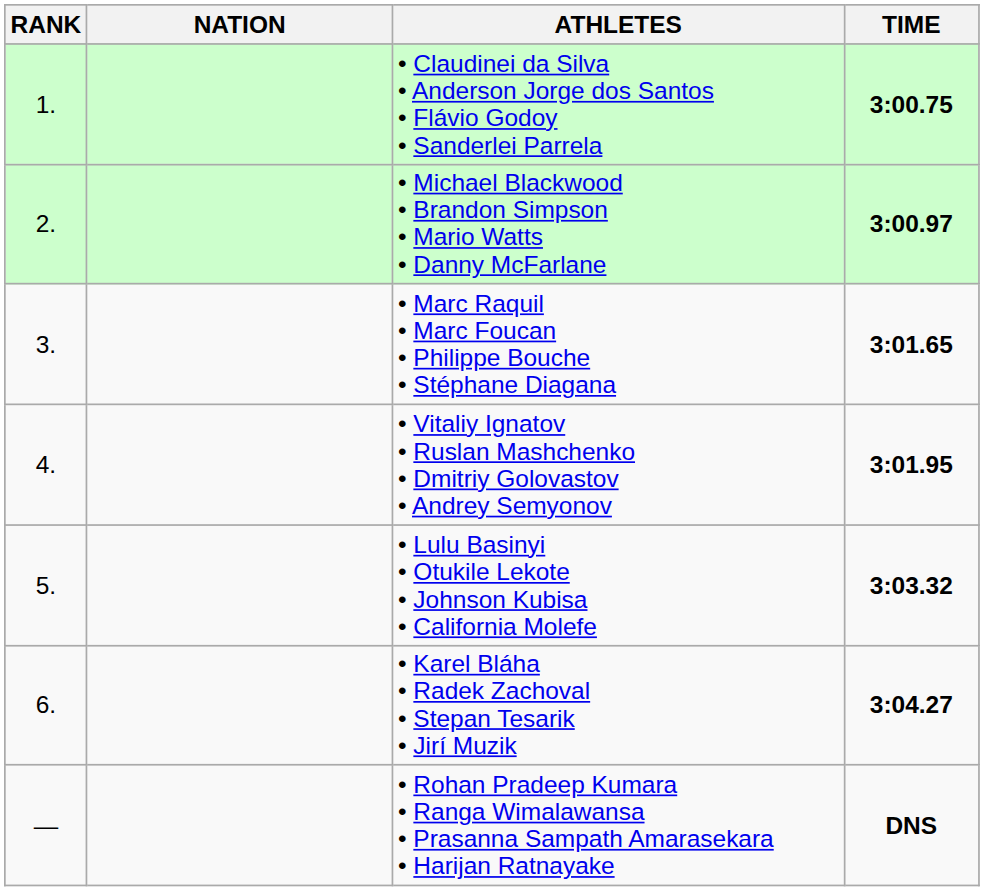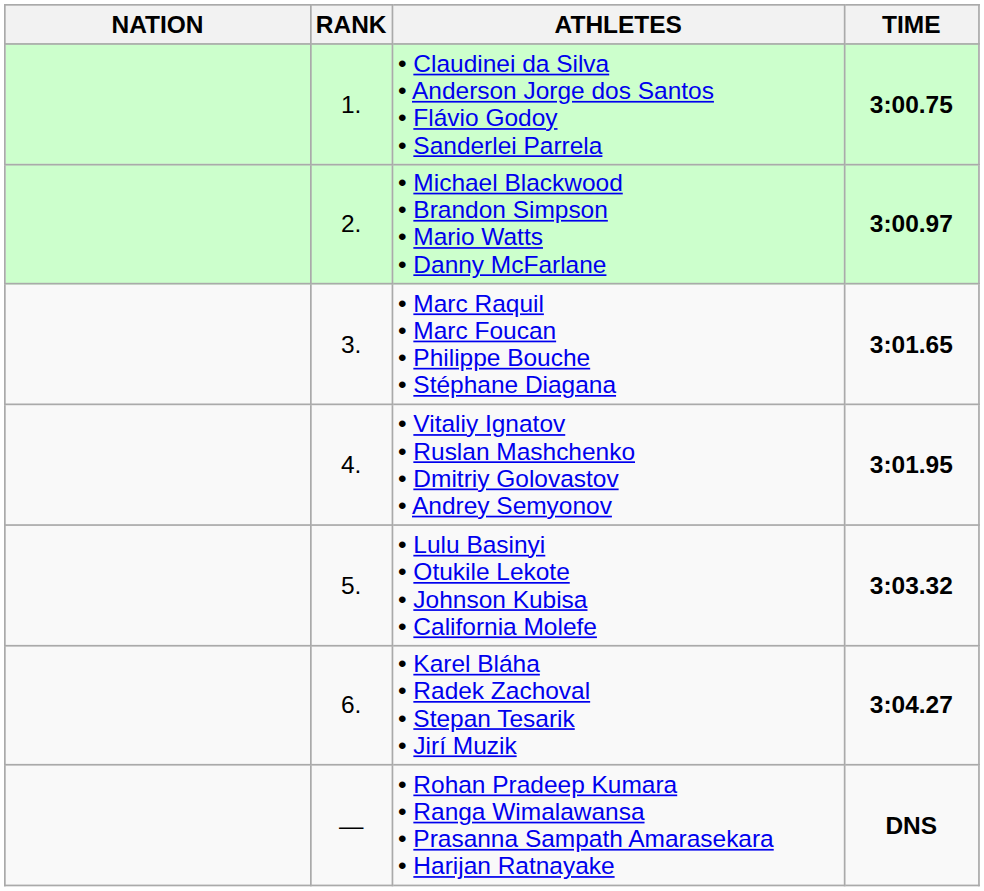 <table class="wikitable" style="border-collapse: collapse; font-size: 90%;">
 <tr>
+<th style="width: 12em">NATION</th>
 <th>RANK</th>
-<th style="width: 12em">NATION</th>
 <th style="width: 18em">ATHLETES</th>
 <th style="width: 5em">TIME</th>
 </tr>
 <tr style="background:#ccffcc;">
+<td align="center"></td>
 <td align="center">1.</td>
-<td align="center"></td>
 <td>• <a href='#'>Claudinei da Silva</a><br>• <a href='#'>Anderson Jorge dos Santos</a><br>• <a href='#'>Flávio Godoy</a><br>• <a href='#'>Sanderlei Parrela</a></td>
 <td align="center"><strong>3:00.75</strong></td>
 </tr>
 <tr style="background:#ccffcc;">
+<td align="center"></td>
 <td align="center">2.</td>
-<td align="center"></td>
 <td>• <a href='#'>Michael Blackwood</a><br>• <a href='#'>Brandon Simpson</a><br>• <a href='#'>Mario Watts</a><br>• <a href='#'>Danny McFarlane</a></td>
 <td align="center"><strong>3:00.97</strong></td>
 </tr>
 <tr>
+<td align="center"></td>
 <td align="center">3.</td>
-<td align="center"></td>
 <td>• <a href='#'>Marc Raquil</a><br>• <a href='#'>Marc Foucan</a><br>• <a href='#'>Philippe Bouche</a><br>• <a href='#'>Stéphane Diagana</a></td>
 <td align="center"><strong>3:01.65</strong></td>
 </tr>
 <tr>
+<td align="center"></td>
 <td align="center">4.</td>
-<td align="center"></td>
 <td>• <a href='#'>Vitaliy Ignatov</a><br>• <a href='#'>Ruslan Mashchenko</a><br>• <a href='#'>Dmitriy Golovastov</a><br>• <a href='#'>Andrey Semyonov</a></td>
 <td align="center"><strong>3:01.95</strong></td>
 </tr>
 <tr>
+<td align="center"></td>
 <td align="center">5.</td>
-<td align="center"></td>
 <td>• <a href='#'>Lulu Basinyi</a><br>• <a href='#'>Otukile Lekote</a><br>• <a href='#'>Johnson Kubisa</a><br>• <a href='#'>California Molefe</a></td>
 <td align="center"><strong>3:03.32</strong></td>
 </tr>
 <tr>
+<td align="center"></td>
 <td align="center">6.</td>
-<td align="center"></td>
 <td>• <a href='#'>Karel Bláha</a><br>• <a href='#'>Radek Zachoval</a><br>• <a href='#'>Stepan Tesarik</a><br>• <a href='#'>Jirí Muzik</a></td>
 <td align="center"><strong>3:04.27</strong></td>
 </tr>
 <tr>
+<td align="center"></td>
 <td align="center">—</td>
-<td align="center"></td>
 <td>• <a href='#'>Rohan Pradeep Kumara</a><br>• <a href='#'>Ranga Wimalawansa</a><br>• <a href='#'>Prasanna Sampath Amarasekara</a><br>• <a href='#'>Harijan Ratnayake</a></td>
 <td align="center"><strong>DNS</strong></td>
 </tr>
 </table>
